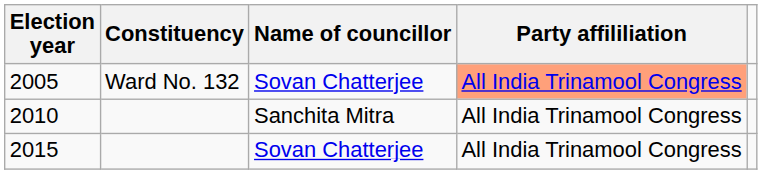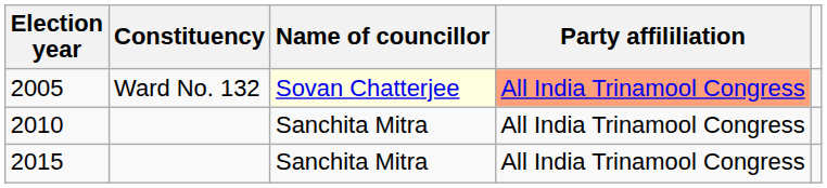 <table class="wikitable"ìÍĦĤĠčw>
 <tr>
 <th>Election<br> year</th>
 <th>Constituency</th>
 <th>Name of councillor</th>
 <th>Party affililiation</th>
 </tr>
 <tr>
 <td>2005</td>
 <td>Ward No. 132</td>
-<td><a href='#'>Sovan Chatterjee</a></td>
+<td style="background: lightyellow;"><a href='#'>Sovan Chatterjee</a></td>
 <td style="background: lightsalmon;"><a href='#'>All India Trinamool Congress</a></td>
 <td></td>
 </tr>
 <tr>
 <td>2010</td>
 <td></td>
 <td>Sanchita Mitra</td>
 <td>All India Trinamool Congress</td>
 <td></td>
 </tr>
 <tr>
 <td>2015</td>
 <td></td>
-<td><a href='#'>Sovan Chatterjee</a></td>
+<td>Sanchita Mitra</td>
 <td>All India Trinamool Congress</td>
 <td></td>
 </tr>
 </table>
